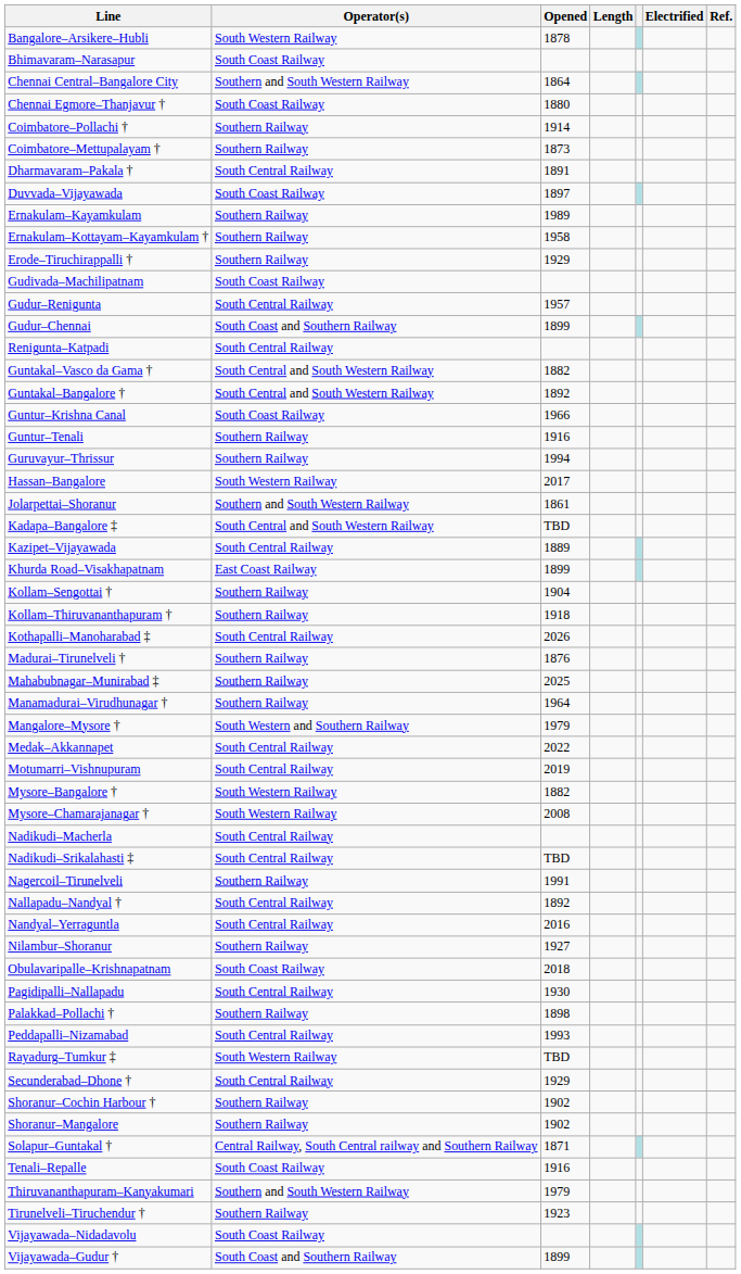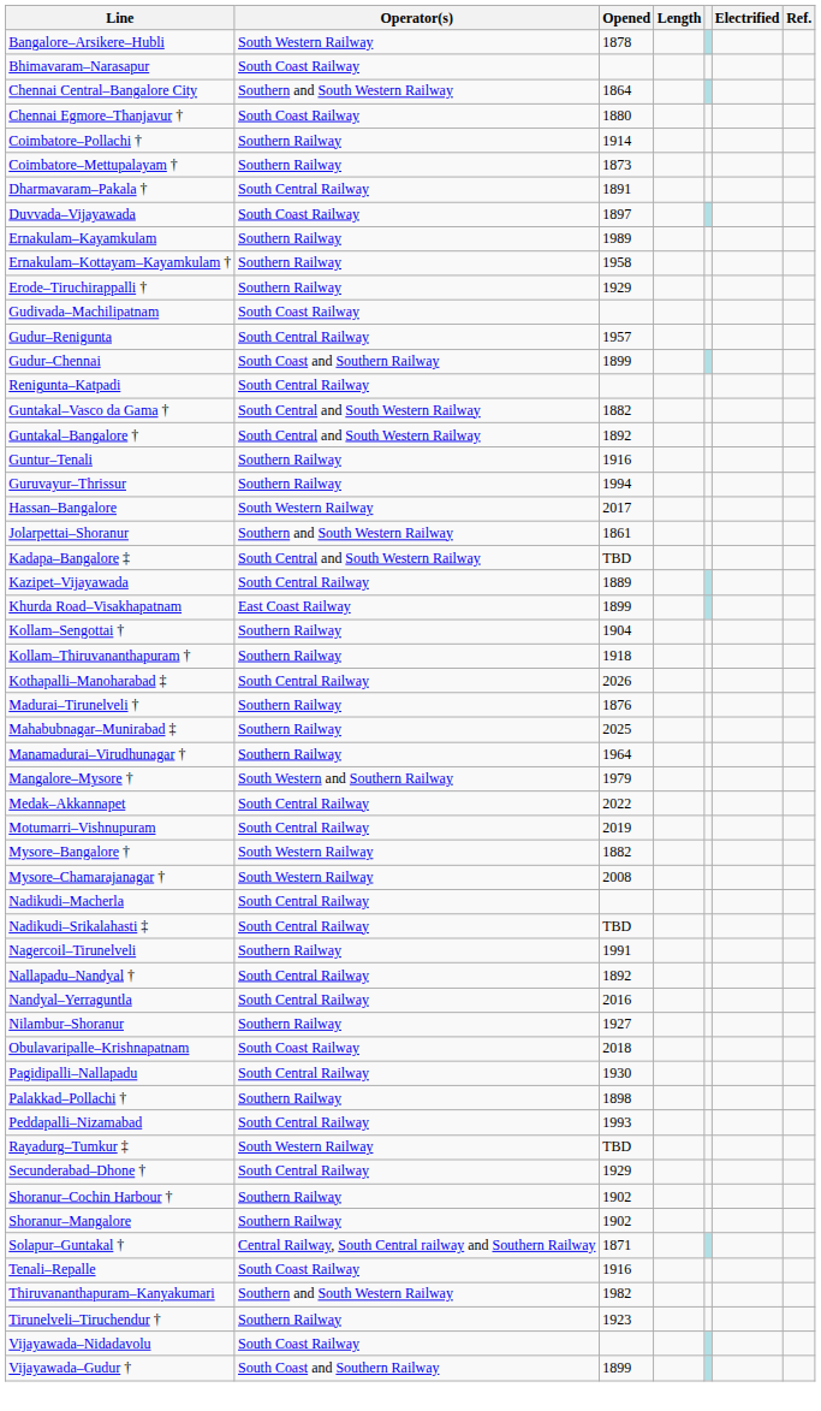 <table class="wikitable sortable" style="font-size:small;">
 <tr>
 <th>Line</th>
 <th>Operator(s)</th>
 <th>Opened</th>
 <th>Length</th>
 <th></th>
 <th>Electrified</th>
 <th>Ref.</th>
 </tr>
 <tr>
 <td><a href='#'>Bangalore–Arsikere–Hubli</a></td>
 <td><a href='#'>South Western Railway</a></td>
 <td>1878</td>
 <td></td>
 <td style="background-color:#B0E0E6";></td>
 <td></td>
 <td></td>
 </tr>
 <tr>
 <td><a href='#'>Bhimavaram–Narasapur</a></td>
 <td><a href='#'>South Coast Railway</a></td>
 <td></td>
 <td></td>
 <td></td>
 <td></td>
 <td></td>
 </tr>
 <tr>
 <td><a href='#'>Chennai Central–Bangalore City</a></td>
 <td><a href='#'>Southern</a> and <a href='#'>South Western Railway</a></td>
 <td>1864</td>
 <td></td>
 <td style="background-color:#B0E0E6";></td>
 <td></td>
 <td></td>
 </tr>
 <tr>
 <td><a href='#'>Chennai Egmore–Thanjavur</a> †</td>
 <td><a href='#'>South Coast Railway</a></td>
 <td>1880</td>
 <td></td>
 <td></td>
 <td></td>
 <td></td>
 </tr>
 <tr>
 <td><a href='#'>Coimbatore–Pollachi</a> †</td>
 <td><a href='#'>Southern Railway</a></td>
 <td>1914</td>
 <td></td>
 <td></td>
 <td></td>
 <td></td>
 </tr>
 <tr>
 <td><a href='#'>Coimbatore–Mettupalayam</a> †</td>
 <td><a href='#'>Southern Railway</a></td>
 <td>1873</td>
 <td></td>
 <td></td>
 <td></td>
 <td></td>
 </tr>
 <tr>
 <td><a href='#'>Dharmavaram–Pakala</a> †</td>
 <td><a href='#'>South Central Railway</a></td>
 <td>1891</td>
 <td></td>
 <td></td>
 <td></td>
 <td></td>
 </tr>
 <tr>
 <td><a href='#'>Duvvada–Vijayawada</a></td>
 <td><a href='#'>South Coast Railway</a></td>
 <td>1897</td>
 <td></td>
 <td style="background-color:#B0E0E6";></td>
 <td></td>
 <td></td>
 </tr>
 <tr>
 <td><a href='#'>Ernakulam–Kayamkulam</a></td>
 <td><a href='#'>Southern Railway</a></td>
 <td>1989</td>
 <td></td>
 <td></td>
 <td></td>
 <td></td>
 </tr>
 <tr>
 <td><a href='#'>Ernakulam–Kottayam–Kayamkulam</a> †</td>
 <td><a href='#'>Southern Railway</a></td>
 <td>1958</td>
 <td></td>
 <td></td>
 <td></td>
 <td></td>
 </tr>
 <tr>
 <td><a href='#'>Erode–Tiruchirappalli</a> †</td>
 <td><a href='#'>Southern Railway</a></td>
 <td>1929</td>
 <td></td>
 <td></td>
 <td></td>
 <td></td>
 </tr>
 <tr>
 <td><a href='#'>Gudivada–Machilipatnam</a></td>
 <td><a href='#'>South Coast Railway</a></td>
 <td></td>
 <td></td>
 <td></td>
 <td></td>
 <td></td>
 </tr>
 <tr>
 <td><a href='#'>Gudur–Renigunta</a></td>
 <td><a href='#'>South Central Railway</a></td>
 <td>1957</td>
 <td></td>
 <td></td>
 <td></td>
 <td></td>
 </tr>
 <tr>
 <td><a href='#'>Gudur–Chennai</a></td>
 <td><a href='#'>South Coast</a> and <a href='#'>Southern Railway</a></td>
 <td>1899</td>
 <td></td>
 <td style="background-color:#B0E0E6";></td>
 <td></td>
 <td></td>
 </tr>
 <tr>
 <td><a href='#'>Renigunta–Katpadi</a></td>
 <td><a href='#'>South Central Railway</a></td>
 <td></td>
 <td></td>
 <td></td>
 <td></td>
 <td></td>
 </tr>
 <tr>
 <td><a href='#'>Guntakal–Vasco da Gama</a> †</td>
 <td><a href='#'>South Central</a> and <a href='#'>South Western Railway</a></td>
 <td>1882</td>
 <td></td>
 <td></td>
 <td></td>
 <td></td>
 </tr>
 <tr>
 <td><a href='#'>Guntakal–Bangalore</a> †</td>
 <td><a href='#'>South Central</a> and <a href='#'>South Western Railway</a></td>
 <td>1892</td>
-<td></td>
-<td></td>
-<td></td>
-<td></td>
-</tr>
-<tr>
-<td><a href='#'>Guntur–Krishna Canal</a></td>
-<td><a href='#'>South Coast Railway</a></td>
-<td>1966</td>
 <td></td>
 <td></td>
 <td></td>
 <td></td>
 </tr>
 <tr>
 <td><a href='#'>Guntur–Tenali</a></td>
 <td><a href='#'>Southern Railway</a></td>
 <td>1916</td>
 <td></td>
 <td></td>
 <td></td>
 <td></td>
 </tr>
 <tr>
 <td><a href='#'>Guruvayur–Thrissur</a></td>
 <td><a href='#'>Southern Railway</a></td>
 <td>1994</td>
 <td></td>
 <td></td>
 <td></td>
 <td></td>
 </tr>
 <tr>
 <td><a href='#'>Hassan–Bangalore</a></td>
 <td><a href='#'>South Western Railway</a></td>
 <td>2017</td>
 <td></td>
 <td></td>
 <td></td>
 <td></td>
 </tr>
 <tr>
 <td><a href='#'>Jolarpettai–Shoranur</a></td>
 <td><a href='#'>Southern</a> and <a href='#'>South Western Railway</a></td>
 <td>1861</td>
 <td></td>
 <td></td>
 <td></td>
 <td></td>
 </tr>
 <tr>
 <td><a href='#'>Kadapa–Bangalore</a> ‡</td>
 <td><a href='#'>South Central</a> and <a href='#'>South Western Railway</a></td>
 <td>TBD</td>
 <td></td>
 <td></td>
 <td></td>
 <td></td>
 </tr>
 <tr>
 <td><a href='#'>Kazipet–Vijayawada</a></td>
 <td><a href='#'>South Central Railway</a></td>
 <td>1889</td>
 <td></td>
 <td style="background-color:#B0E0E6";></td>
 <td></td>
 <td></td>
 </tr>
 <tr>
 <td><a href='#'>Khurda Road–Visakhapatnam</a></td>
 <td><a href='#'>East Coast Railway</a></td>
 <td>1899</td>
 <td></td>
 <td style="background-color:#B0E0E6";></td>
 <td></td>
 <td></td>
 </tr>
 <tr>
 <td><a href='#'>Kollam–Sengottai</a> †</td>
 <td><a href='#'>Southern Railway</a></td>
 <td>1904</td>
 <td></td>
 <td></td>
 <td></td>
 <td></td>
 </tr>
 <tr>
 <td><a href='#'>Kollam–Thiruvananthapuram</a> †</td>
 <td><a href='#'>Southern Railway</a></td>
 <td>1918</td>
 <td></td>
 <td></td>
 <td></td>
 <td></td>
 </tr>
 <tr>
 <td><a href='#'>Kothapalli–Manoharabad</a> ‡</td>
 <td><a href='#'>South Central Railway</a></td>
 <td>2026</td>
 <td></td>
 <td></td>
 <td></td>
 <td></td>
 </tr>
 <tr>
 <td><a href='#'>Madurai–Tirunelveli</a> †</td>
 <td><a href='#'>Southern Railway</a></td>
 <td>1876</td>
 <td></td>
 <td></td>
 <td></td>
 <td></td>
 </tr>
 <tr>
 <td><a href='#'>Mahabubnagar–Munirabad</a> ‡</td>
 <td><a href='#'>Southern Railway</a></td>
 <td>2025</td>
 <td></td>
 <td></td>
 <td></td>
 <td></td>
 </tr>
 <tr>
 <td><a href='#'>Manamadurai–Virudhunagar</a> †</td>
 <td><a href='#'>Southern Railway</a></td>
 <td>1964</td>
 <td></td>
 <td></td>
 <td></td>
 <td></td>
 </tr>
 <tr>
 <td><a href='#'>Mangalore–Mysore</a> †</td>
 <td><a href='#'>South Western</a> and <a href='#'>Southern Railway</a></td>
 <td>1979</td>
 <td></td>
 <td></td>
 <td></td>
 <td></td>
 </tr>
 <tr>
 <td><a href='#'>Medak–Akkannapet</a></td>
 <td><a href='#'>South Central Railway</a></td>
 <td>2022</td>
 <td></td>
 <td></td>
 <td></td>
 <td></td>
 </tr>
 <tr>
 <td><a href='#'>Motumarri–Vishnupuram</a></td>
 <td><a href='#'>South Central Railway</a></td>
 <td>2019</td>
 <td></td>
 <td></td>
 <td></td>
 <td></td>
 </tr>
 <tr>
 <td><a href='#'>Mysore–Bangalore</a> †</td>
 <td><a href='#'>South Western Railway</a></td>
 <td>1882</td>
 <td></td>
 <td></td>
 <td></td>
 <td></td>
 </tr>
 <tr>
 <td><a href='#'>Mysore–Chamarajanagar</a> †</td>
 <td><a href='#'>South Western Railway</a></td>
 <td>2008</td>
 <td></td>
 <td></td>
 <td></td>
 <td></td>
 </tr>
 <tr>
 <td><a href='#'>Nadikudi–Macherla</a></td>
 <td><a href='#'>South Central Railway</a></td>
 <td></td>
 <td></td>
 <td></td>
 <td></td>
 <td></td>
 </tr>
 <tr>
 <td><a href='#'>Nadikudi–Srikalahasti</a> ‡</td>
 <td><a href='#'>South Central Railway</a></td>
 <td>TBD</td>
 <td></td>
 <td></td>
 <td></td>
 <td></td>
 </tr>
 <tr>
 <td><a href='#'>Nagercoil–Tirunelveli</a></td>
 <td><a href='#'>Southern Railway</a></td>
 <td>1991</td>
 <td></td>
 <td></td>
 <td></td>
 <td></td>
 </tr>
 <tr>
 <td><a href='#'>Nallapadu–Nandyal</a> †</td>
 <td><a href='#'>South Central Railway</a></td>
 <td>1892</td>
 <td></td>
 <td></td>
 <td></td>
 <td></td>
 </tr>
 <tr>
 <td><a href='#'>Nandyal–Yerraguntla</a></td>
 <td><a href='#'>South Central Railway</a></td>
 <td>2016</td>
 <td></td>
 <td></td>
 <td></td>
 <td></td>
 </tr>
 <tr>
 <td><a href='#'>Nilambur–Shoranur</a></td>
 <td><a href='#'>Southern Railway</a></td>
 <td>1927</td>
 <td></td>
 <td></td>
 <td></td>
 <td></td>
 </tr>
 <tr>
 <td><a href='#'>Obulavaripalle–Krishnapatnam</a></td>
 <td><a href='#'>South Coast Railway</a></td>
 <td>2018</td>
 <td></td>
 <td></td>
 <td></td>
 <td></td>
 </tr>
 <tr>
 <td><a href='#'>Pagidipalli–Nallapadu</a></td>
 <td><a href='#'>South Central Railway</a></td>
 <td>1930</td>
 <td></td>
 <td></td>
 <td></td>
 <td></td>
 </tr>
 <tr>
 <td><a href='#'>Palakkad–Pollachi</a> †</td>
 <td><a href='#'>Southern Railway</a></td>
 <td>1898</td>
 <td></td>
 <td></td>
 <td></td>
 <td></td>
 </tr>
 <tr>
 <td><a href='#'>Peddapalli–Nizamabad</a></td>
 <td><a href='#'>South Central Railway</a></td>
 <td>1993</td>
 <td></td>
 <td></td>
 <td></td>
 <td></td>
 </tr>
 <tr>
 <td><a href='#'>Rayadurg–Tumkur</a> ‡</td>
 <td><a href='#'>South Western Railway</a></td>
 <td>TBD</td>
 <td></td>
 <td></td>
 <td></td>
 <td></td>
 </tr>
 <tr>
 <td><a href='#'>Secunderabad–Dhone</a> †</td>
 <td><a href='#'>South Central Railway</a></td>
 <td>1929</td>
 <td></td>
 <td></td>
 <td></td>
 <td></td>
 </tr>
 <tr>
 <td><a href='#'>Shoranur–Cochin Harbour</a> †</td>
 <td><a href='#'>Southern Railway</a></td>
 <td>1902</td>
 <td></td>
 <td></td>
 <td></td>
 <td></td>
 </tr>
 <tr>
 <td><a href='#'>Shoranur–Mangalore</a></td>
 <td><a href='#'>Southern Railway</a></td>
 <td>1902</td>
 <td></td>
 <td></td>
 <td></td>
 <td></td>
 </tr>
 <tr>
 <td><a href='#'>Solapur–Guntakal</a> †</td>
 <td><a href='#'>Central Railway</a>, <a href='#'>South Central railway</a> and <a href='#'>Southern Railway</a></td>
 <td>1871</td>
 <td></td>
 <td style="background-color:#B0E0E6";></td>
 <td></td>
 <td></td>
 </tr>
 <tr>
 <td><a href='#'>Tenali–Repalle</a></td>
 <td><a href='#'>South Coast Railway</a></td>
 <td>1916</td>
 <td></td>
 <td></td>
 <td></td>
 <td></td>
 </tr>
 <tr>
 <td><a href='#'>Thiruvananthapuram–Kanyakumari</a></td>
 <td><a href='#'>Southern</a> and <a href='#'>South Western Railway</a></td>
-<td>1979</td>
+<td>1982</td>
 <td></td>
 <td></td>
 <td></td>
 <td></td>
 </tr>
 <tr>
 <td><a href='#'>Tirunelveli–Tiruchendur</a> †</td>
 <td><a href='#'>Southern Railway</a></td>
 <td>1923</td>
 <td></td>
 <td></td>
 <td></td>
 <td></td>
 </tr>
 <tr>
 <td><a href='#'>Vijayawada–Nidadavolu</a></td>
 <td><a href='#'>South Coast Railway</a></td>
 <td></td>
 <td></td>
 <td style="background-color:#B0E0E6";></td>
 <td></td>
 <td></td>
 </tr>
 <tr>
 <td><a href='#'>Vijayawada–Gudur</a> †</td>
 <td><a href='#'>South Coast</a> and <a href='#'>Southern Railway</a></td>
 <td>1899</td>
 <td></td>
 <td style="background-color:#B0E0E6";></td>
 <td></td>
 <td></td>
 </tr>
 </table>
